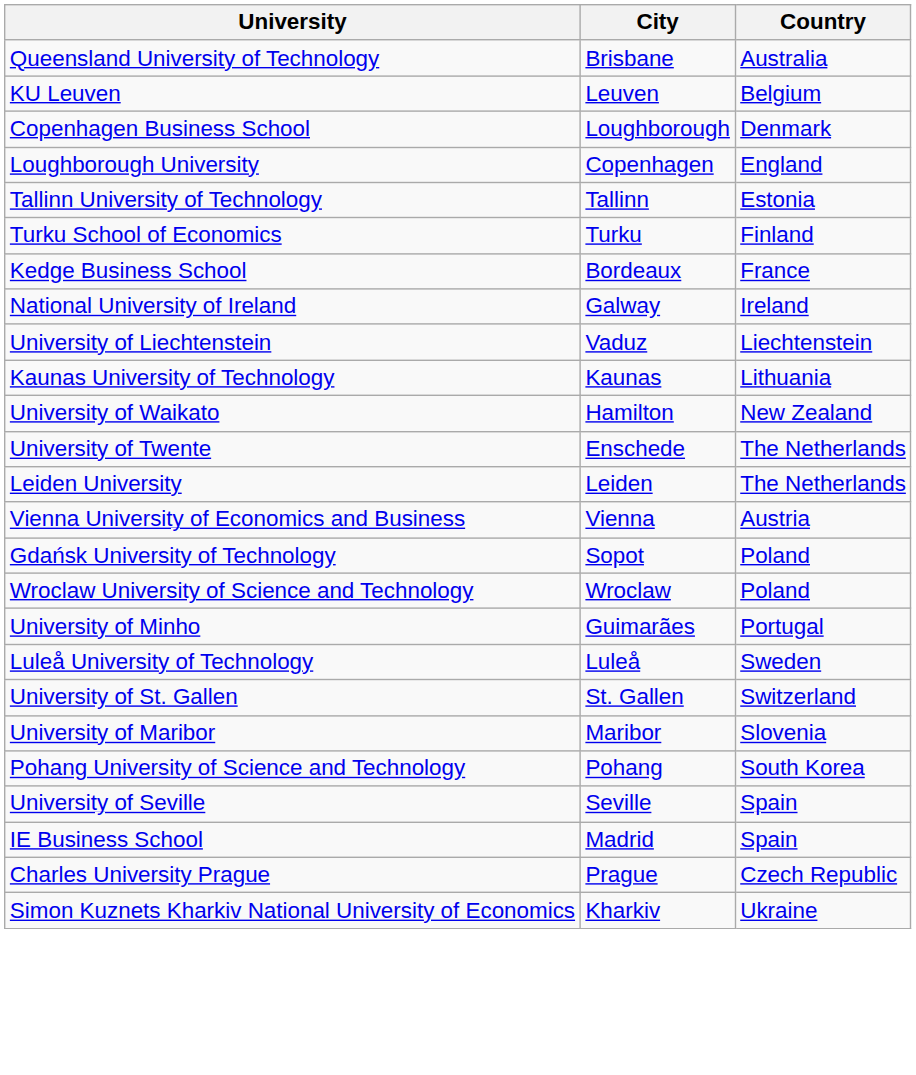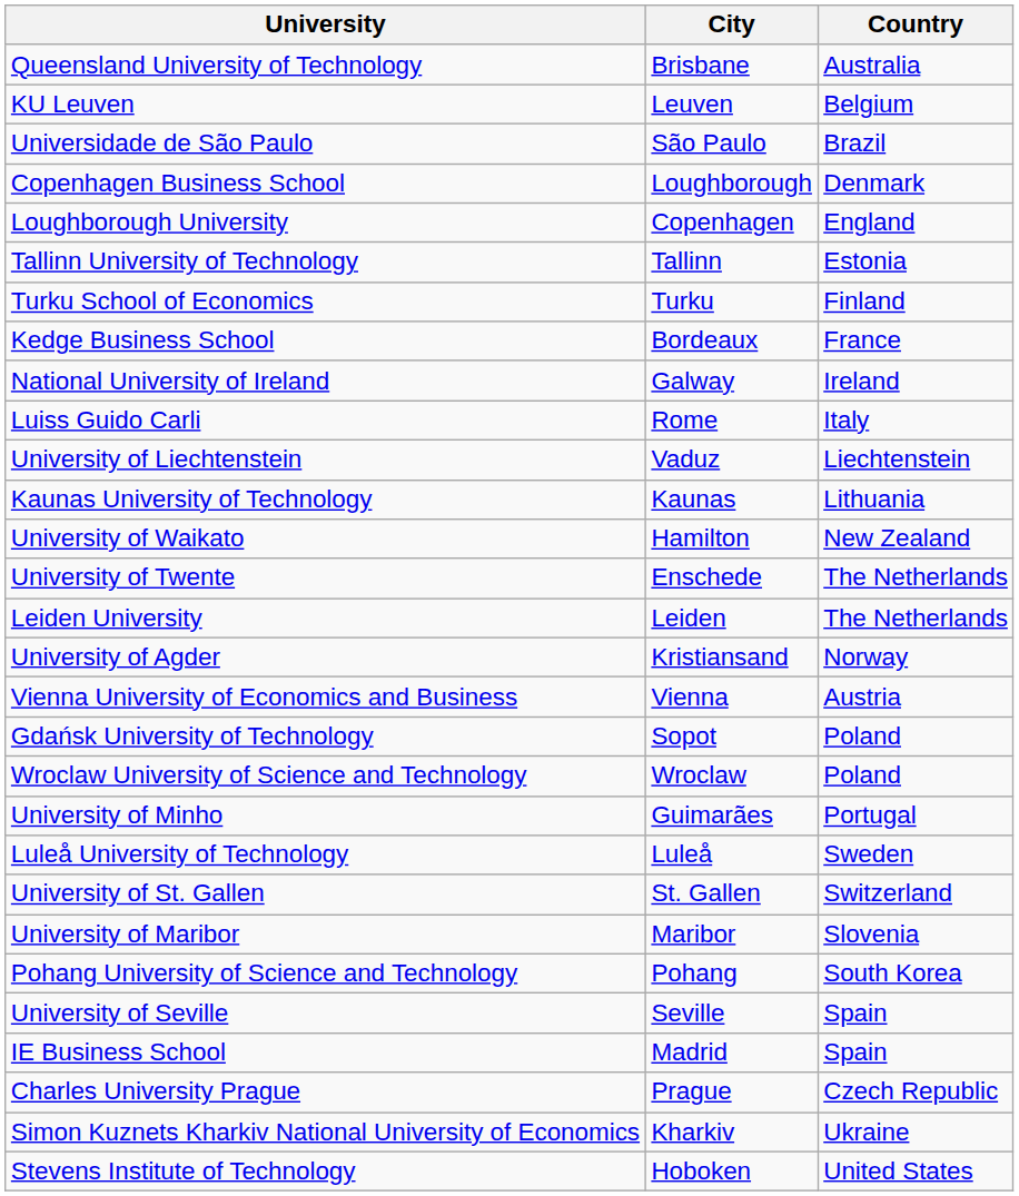 <table class="wikitable sortable">
 <tr>
 <th>University</th>
 <th>City</th>
 <th>Country</th>
 </tr>
 <tr>
 <td><a href='#'>Queensland University of Technology</a></td>
 <td><a href='#'>Brisbane</a></td>
 <td><a href='#'>Australia</a></td>
 </tr>
 <tr>
 <td><a href='#'>KU Leuven</a></td>
 <td><a href='#'>Leuven</a></td>
 <td><a href='#'>Belgium</a></td>
+</tr>
+<tr>
+<td><a href='#'>Universidade de São Paulo</a></td>
+<td><a href='#'>São Paulo</a></td>
+<td><a href='#'>Brazil</a></td>
 </tr>
 <tr>
 <td><a href='#'>Copenhagen Business School</a></td>
 <td><a href='#'>Loughborough</a></td>
 <td><a href='#'>Denmark</a></td>
 </tr>
 <tr>
 <td><a href='#'>Loughborough University</a></td>
 <td><a href='#'>Copenhagen</a></td>
 <td><a href='#'>England</a></td>
 </tr>
 <tr>
 <td><a href='#'>Tallinn University of Technology</a></td>
 <td><a href='#'>Tallinn</a></td>
 <td><a href='#'>Estonia</a></td>
 </tr>
 <tr>
 <td><a href='#'>Turku School of Economics</a></td>
 <td><a href='#'>Turku</a></td>
 <td><a href='#'>Finland</a></td>
 </tr>
 <tr>
 <td><a href='#'>Kedge Business School</a></td>
 <td><a href='#'>Bordeaux</a></td>
 <td><a href='#'>France</a></td>
 </tr>
 <tr>
 <td><a href='#'>National University of Ireland</a></td>
 <td><a href='#'>Galway</a></td>
 <td><a href='#'>Ireland</a></td>
 </tr>
 <tr>
+<td><a href='#'>Luiss Guido Carli</a></td>
+<td><a href='#'>Rome</a></td>
+<td><a href='#'>Italy</a></td>
+</tr>
+<tr>
 <td><a href='#'>University of Liechtenstein</a></td>
 <td><a href='#'>Vaduz</a></td>
 <td><a href='#'>Liechtenstein</a></td>
 </tr>
 <tr>
 <td><a href='#'>Kaunas University of Technology</a></td>
 <td><a href='#'>Kaunas</a></td>
 <td><a href='#'>Lithuania</a></td>
 </tr>
 <tr>
 <td><a href='#'>University of Waikato</a></td>
 <td><a href='#'>Hamilton</a></td>
 <td><a href='#'>New Zealand</a></td>
 </tr>
 <tr>
 <td><a href='#'>University of Twente</a></td>
 <td><a href='#'>Enschede</a></td>
 <td><a href='#'>The Netherlands</a></td>
 </tr>
 <tr>
 <td><a href='#'>Leiden University</a></td>
 <td><a href='#'>Leiden</a></td>
 <td><a href='#'>The Netherlands</a></td>
+</tr>
+<tr>
+<td><a href='#'>University of Agder</a></td>
+<td><a href='#'>Kristiansand</a></td>
+<td><a href='#'>Norway</a></td>
 </tr>
 <tr>
 <td><a href='#'>Vienna University of Economics and Business</a></td>
 <td><a href='#'>Vienna</a></td>
 <td><a href='#'>Austria</a></td>
 </tr>
 <tr>
 <td><a href='#'>Gdańsk University of Technology</a></td>
 <td><a href='#'>Sopot</a></td>
 <td><a href='#'>Poland</a></td>
 </tr>
 <tr>
 <td><a href='#'>Wroclaw University of Science and Technology</a></td>
 <td><a href='#'>Wroclaw</a></td>
 <td><a href='#'>Poland</a></td>
 </tr>
 <tr>
 <td><a href='#'>University of Minho</a></td>
 <td><a href='#'>Guimarães</a></td>
 <td><a href='#'>Portugal</a></td>
 </tr>
 <tr>
 <td><a href='#'>Luleå University of Technology</a></td>
 <td><a href='#'>Luleå</a></td>
 <td><a href='#'>Sweden</a></td>
 </tr>
 <tr>
 <td><a href='#'>University of St. Gallen</a></td>
 <td><a href='#'>St. Gallen</a></td>
 <td><a href='#'>Switzerland</a></td>
 </tr>
 <tr>
 <td><a href='#'>University of Maribor</a></td>
 <td><a href='#'>Maribor</a></td>
 <td><a href='#'>Slovenia</a></td>
 </tr>
 <tr>
 <td><a href='#'>Pohang University of Science and Technology</a></td>
 <td><a href='#'>Pohang</a></td>
 <td><a href='#'>South Korea</a></td>
 </tr>
 <tr>
 <td><a href='#'>University of Seville</a></td>
 <td><a href='#'>Seville</a></td>
 <td><a href='#'>Spain</a></td>
 </tr>
 <tr>
 <td><a href='#'>IE Business School</a></td>
 <td><a href='#'>Madrid</a></td>
 <td><a href='#'>Spain</a></td>
 </tr>
 <tr>
 <td><a href='#'>Charles University Prague</a></td>
 <td><a href='#'>Prague</a></td>
 <td><a href='#'>Czech Republic</a></td>
 </tr>
 <tr>
 <td><a href='#'>Simon Kuznets Kharkiv National University of Economics</a></td>
 <td><a href='#'>Kharkiv</a></td>
 <td><a href='#'>Ukraine</a></td>
 </tr>
+<tr>
+<td><a href='#'>Stevens Institute of Technology</a></td>
+<td><a href='#'>Hoboken</a></td>
+<td><a href='#'>United States</a></td>
+</tr>
 </table>
